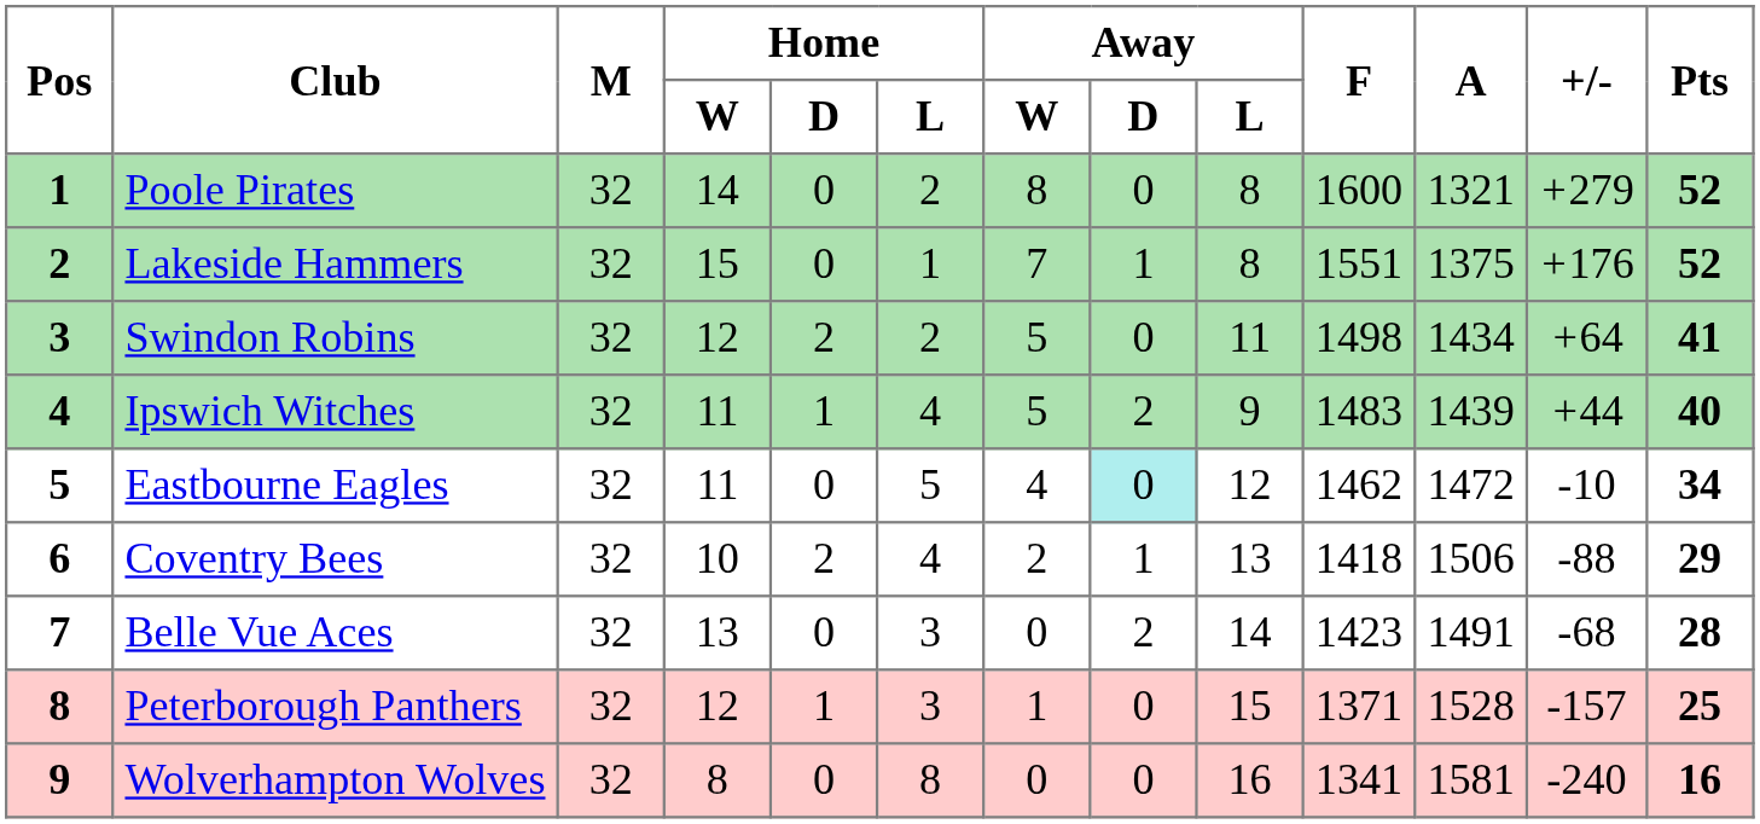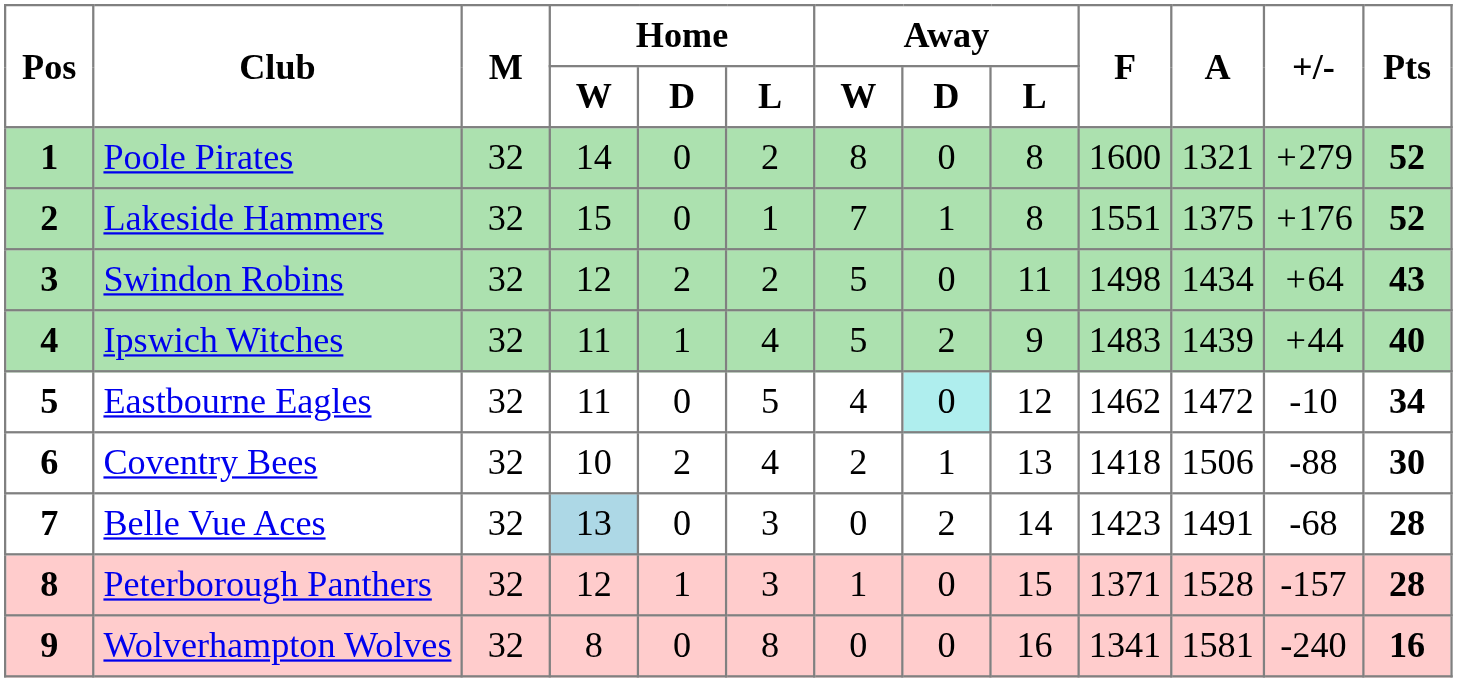 <table class="toccolours" border="1" cellpadding="4" cellspacing="0" style="border-collapse: collapse; margin:0;">
 <tr>
 <th width=30 rowspan=2>Pos</th>
 <th rowspan=2>Club</th>
 <th rowspan=2 width=30>M</th>
 <th colspan=3>Home</th>
 <th colspan=3>Away</th>
 <th rowspan=2 width=30>F</th>
 <th width=30 rowspan=2>A</th>
 <th rowspan=2>+/-</th>
 <th width=30 rowspan=2>Pts</th>
 </tr>
 <tr>
 <th width=30>W</th>
 <th width=30>D</th>
 <th width=30>L</th>
 <th width=30>W</th>
 <th width=30>D</th>
 <th width=30>L</th>
 </tr>
 <tr align=center | style="background:#ACE1AF">
 <th>1</th>
 <td align=left><a href='#'>Poole Pirates</a></td>
 <td>32</td>
 <td>14</td>
 <td>0</td>
 <td>2</td>
 <td>8</td>
 <td>0</td>
 <td>8</td>
 <td>1600</td>
 <td>1321</td>
 <td><em>+</em>279</td>
 <th>52</th>
 </tr>
 <tr align=center | style="background:#ACE1AF">
 <th>2</th>
 <td align=left><a href='#'>Lakeside Hammers</a></td>
 <td>32</td>
 <td>15</td>
 <td>0</td>
 <td>1</td>
 <td>7</td>
 <td>1</td>
 <td>8</td>
 <td>1551</td>
 <td>1375</td>
 <td><em>+</em>176</td>
 <th>52</th>
 </tr>
 <tr align=center | style="background:#ACE1AF">
 <th>3</th>
 <td align=left><a href='#'>Swindon Robins</a></td>
 <td>32</td>
 <td>12</td>
 <td>2</td>
 <td>2</td>
 <td>5</td>
 <td>0</td>
 <td>11</td>
 <td>1498</td>
 <td>1434</td>
 <td><em>+</em>64</td>
-<th>41</th>
+<th>43</th>
 </tr>
 <tr align=center | style="background:#ACE1AF">
 <th>4</th>
 <td align=left><a href='#'>Ipswich Witches</a></td>
 <td>32</td>
 <td>11</td>
 <td>1</td>
 <td>4</td>
 <td>5</td>
 <td>2</td>
 <td>9</td>
 <td>1483</td>
 <td>1439</td>
 <td><em>+</em>44</td>
 <th>40</th>
 </tr>
 <tr align=center>
 <th>5</th>
 <td align=left><a href='#'>Eastbourne Eagles</a></td>
 <td>32</td>
 <td>11</td>
 <td>0</td>
 <td>5</td>
 <td>4</td>
 <td style="background: paleturquoise;">0</td>
 <td>12</td>
 <td>1462</td>
 <td>1472</td>
 <td><em>-</em>10</td>
 <th>34</th>
 </tr>
 <tr align=center>
 <th>6</th>
 <td align=left><a href='#'>Coventry Bees</a></td>
 <td>32</td>
 <td>10</td>
 <td>2</td>
 <td>4</td>
 <td>2</td>
 <td>1</td>
 <td>13</td>
 <td>1418</td>
 <td>1506</td>
 <td><em>-</em>88</td>
-<th>29</th>
+<th>30</th>
 </tr>
 <tr align=center>
 <th>7</th>
 <td align=left><a href='#'>Belle Vue Aces</a></td>
 <td>32</td>
-<td>13</td>
+<td style="background: lightblue;">13</td>
 <td>0</td>
 <td>3</td>
 <td>0</td>
 <td>2</td>
 <td>14</td>
 <td>1423</td>
 <td>1491</td>
 <td><em>-</em>68</td>
 <th>28</th>
 </tr>
 <tr align=center | style="background:#FFCCCC">
 <th>8</th>
 <td align=left><a href='#'>Peterborough Panthers</a></td>
 <td>32</td>
 <td>12</td>
 <td>1</td>
 <td>3</td>
 <td>1</td>
 <td>0</td>
 <td>15</td>
 <td>1371</td>
 <td>1528</td>
 <td><em>-</em>157</td>
-<th>25</th>
+<th>28</th>
 </tr>
 <tr align=center | style="background:#FFCCCC">
 <th>9</th>
 <td align=left><a href='#'>Wolverhampton Wolves</a></td>
 <td>32</td>
 <td>8</td>
 <td>0</td>
 <td>8</td>
 <td>0</td>
 <td>0</td>
 <td>16</td>
 <td>1341</td>
 <td>1581</td>
 <td><em>-</em>240</td>
 <th>16</th>
 </tr>
 </table>
